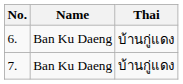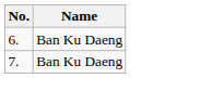 <table class="wikitable sortable">
 <tr>
 <th>No.</th>
 <th>Name</th>
-<th>Thai</th>
 </tr>
 <tr>
 <td>6.</td>
 <td>Ban Ku Daeng</td>
-<td>บ้านกู่แดง</td>
 </tr>
 <tr>
 <td>7.</td>
 <td>Ban Ku Daeng</td>
-<td>บ้านกู่แดง</td>
 </tr>
 </table>
